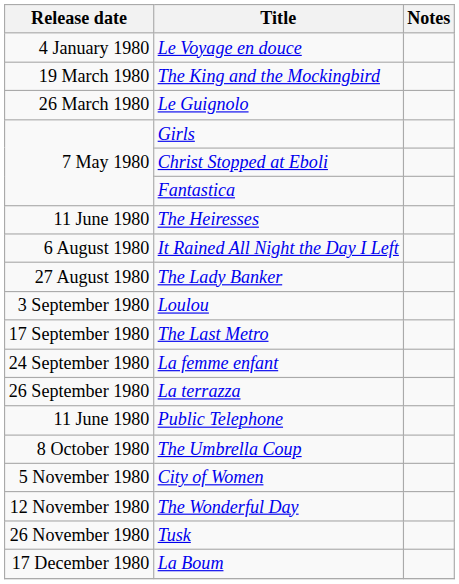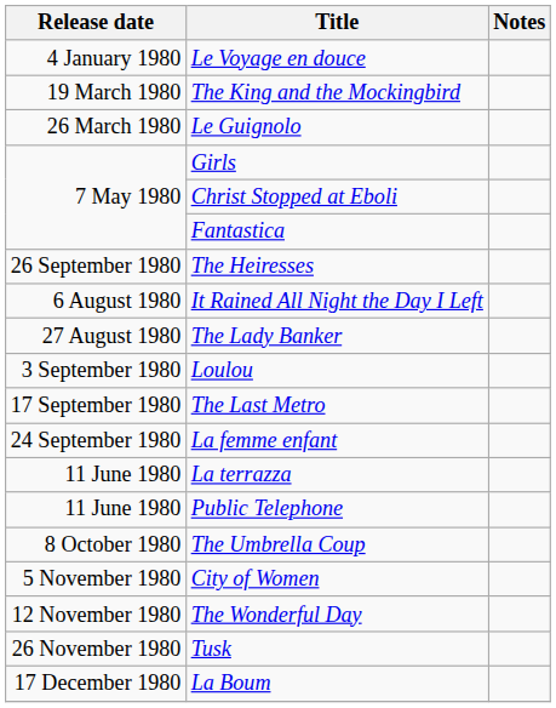 <table class="wikitable sortable">
 <tr>
 <th scope="col">Release date</th>
 <th>Title</th>
 <th>Notes</th>
 </tr>
 <tr>
 <td style="text-align:right;">4 January 1980</td>
 <td><em><a href='#'>Le Voyage en douce</a></em></td>
 <td></td>
 </tr>
 <tr>
 <td style="text-align:right;">19 March 1980</td>
 <td><em><a href='#'>The King and the Mockingbird</a></em></td>
 <td></td>
 </tr>
 <tr>
 <td style="text-align:right;">26 March 1980</td>
 <td><em><a href='#'>Le Guignolo</a></em></td>
 <td></td>
 </tr>
 <tr>
 <td style="text-align:right;" rowspan="3">7 May 1980</td>
 <td><em><a href='#'>Girls</a></em></td>
 <td></td>
 </tr>
 <tr>
 <td><em><a href='#'>Christ Stopped at Eboli</a></em></td>
 <td></td>
 </tr>
 <tr>
 <td><em><a href='#'>Fantastica</a></em></td>
 <td></td>
 </tr>
 <tr>
-<td style="text-align:right;">11 June 1980</td>
+<td style="text-align:right;">26 September 1980</td>
 <td><em><a href='#'>The Heiresses</a></em></td>
 <td></td>
 </tr>
 <tr>
 <td style="text-align:right;">6 August 1980</td>
 <td><em><a href='#'>It Rained All Night the Day I Left</a></em></td>
 <td></td>
 </tr>
 <tr>
 <td style="text-align:right;">27 August 1980</td>
 <td><em><a href='#'>The Lady Banker</a></em></td>
 <td></td>
 </tr>
 <tr>
 <td style="text-align:right;">3 September 1980</td>
 <td><em><a href='#'>Loulou</a></em></td>
 <td></td>
 </tr>
 <tr>
 <td style="text-align:right;">17 September 1980</td>
 <td><em><a href='#'>The Last Metro</a></em></td>
 <td></td>
 </tr>
 <tr>
 <td style="text-align:right;">24 September 1980</td>
 <td><em><a href='#'>La femme enfant</a></em></td>
 <td></td>
 </tr>
 <tr>
-<td style="text-align:right;">26 September 1980</td>
+<td style="text-align:right;">11 June 1980</td>
 <td><em><a href='#'>La terrazza</a></em></td>
 <td></td>
 </tr>
 <tr>
 <td style="text-align:right;">11 June 1980</td>
 <td><em><a href='#'>Public Telephone</a></em></td>
 <td></td>
 </tr>
 <tr>
 <td style="text-align:right;">8 October 1980</td>
 <td><em><a href='#'>The Umbrella Coup</a></em></td>
 <td></td>
 </tr>
 <tr>
 <td style="text-align:right;">5 November 1980</td>
 <td><em><a href='#'>City of Women</a></em></td>
 <td></td>
 </tr>
 <tr>
 <td style="text-align:right;">12 November 1980</td>
 <td><em><a href='#'>The Wonderful Day</a></em></td>
 <td></td>
 </tr>
 <tr>
 <td style="text-align:right;">26 November 1980</td>
 <td><em><a href='#'>Tusk</a></em></td>
 <td></td>
 </tr>
 <tr>
 <td style="text-align:right;">17 December 1980</td>
 <td><em><a href='#'>La Boum</a></em></td>
 <td></td>
 </tr>
 <tr>
 </tr>
 </table>
